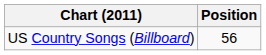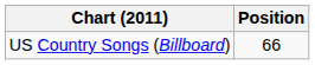 <table class="wikitable sortable">
 <tr>
 <th scope="col">Chart (2011)</th>
 <th scope="col">Position</th>
 </tr>
 <tr>
 <td>US <a href='#'>Country Songs</a> (<em><a href='#'>Billboard</a></em>)</td>
-<td align="center">56</td>
+<td align="center">66</td>
 </tr>
 </table>
